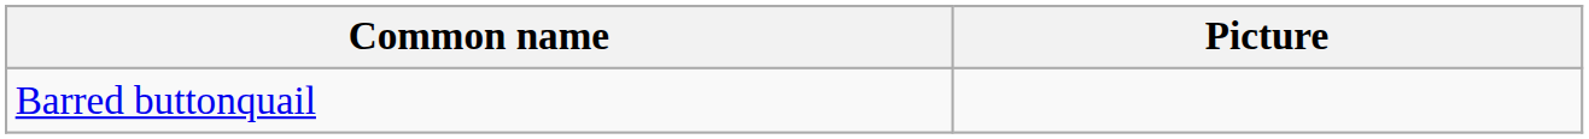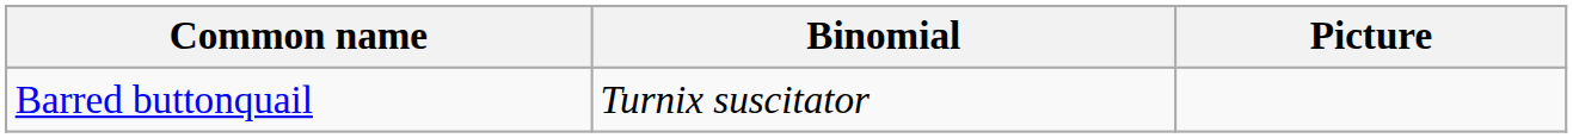 <table width=50% class="wikitable">
 <tr>
 <th width=30%>Common name</th>
+<th width=30%>Binomial</th>
 <th width=20%>Picture</th>
 </tr>
 <tr>
 <td><a href='#'>Barred buttonquail</a></td>
+<td><em>Turnix suscitator</em></td>
 <td></td>
 </tr>
 </table>
